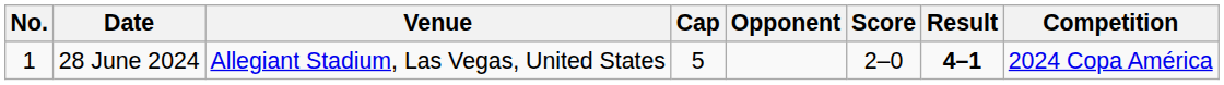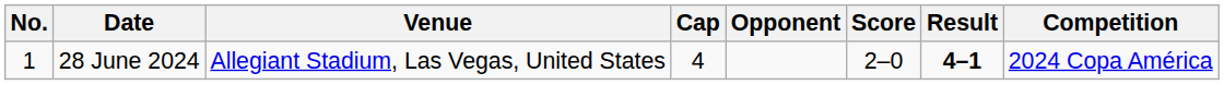 <table class="wikitable">
 <tr>
 <th>No.</th>
 <th>Date</th>
 <th>Venue</th>
 <th>Cap</th>
 <th>Opponent</th>
 <th>Score</th>
 <th>Result</th>
 <th>Competition</th>
 </tr>
 <tr>
 <td align="center">1</td>
 <td>28 June 2024</td>
 <td><a href='#'>Allegiant Stadium</a>, Las Vegas, United States</td>
-<td align="center">5</td>
+<td align="center">4</td>
 <td></td>
 <td align="center">2–0</td>
 <td align="center"><strong>4–1</strong></td>
 <td><a href='#'>2024 Copa América</a></td>
 </tr>
 </table>
